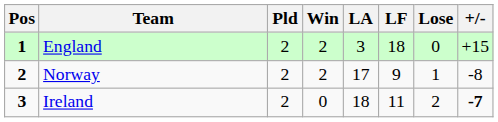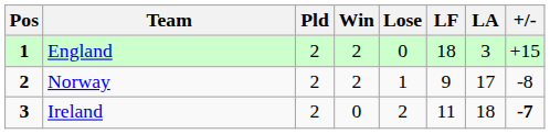 <table class="wikitable" style="font-size: 100%">
 <tr>
 <th width=20>Pos</th>
 <th width=200>Team</th>
 <th width=25>Pld</th>
 <th width=25>Win</th>
+<th width=25>Lose</th>
+<th width=25>LF</th>
 <th width=25>LA</th>
-<th width=25>LF</th>
-<th width=25>Lose</th>
 <th width=25>+/-</th>
 </tr>
 <tr align=center style="background: #ccffcc;">
 <td><strong>1</strong></td>
 <td align="left"> <a href='#'>England</a></td>
 <td>2</td>
 <td>2</td>
+<td>0</td>
+<td>18</td>
 <td>3</td>
-<td>18</td>
-<td>0</td>
 <td>+15</td>
 </tr>
 <tr align=center>
 <td><strong>2</strong></td>
 <td align="left"> <a href='#'>Norway</a></td>
 <td>2</td>
 <td>2</td>
+<td>1</td>
+<td>9</td>
 <td>17</td>
-<td>9</td>
-<td>1</td>
 <td>-8</td>
 </tr>
 <tr align=center>
 <td><strong>3</strong></td>
 <td align="left"> <a href='#'>Ireland</a></td>
 <td>2</td>
 <td>0</td>
+<td>2</td>
+<td>11</td>
 <td>18</td>
-<td>11</td>
-<td>2</td>
 <td><strong>-7</strong></td>
 </tr>
 </table>
